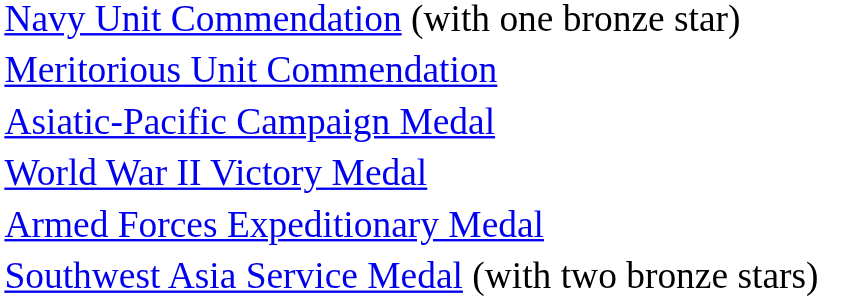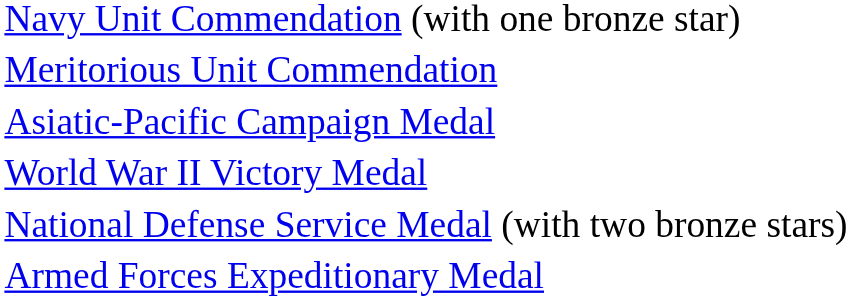 <table>
 <tr>
 <td></td>
 <td><a href='#'>Navy Unit Commendation</a> (with one bronze star)</td>
 </tr>
 <tr>
 <td></td>
 <td><a href='#'>Meritorious Unit Commendation</a></td>
 </tr>
 <tr>
 <td></td>
 <td><a href='#'>Asiatic-Pacific Campaign Medal</a></td>
 </tr>
 <tr>
 <td></td>
 <td><a href='#'>World War II Victory Medal</a></td>
 </tr>
 <tr>
 <td></td>
-<td><a href='#'>Armed Forces Expeditionary Medal</a></td>
+<td><a href='#'>National Defense Service Medal</a> (with two bronze stars)</td>
 </tr>
 <tr>
 <td></td>
-<td><a href='#'>Southwest Asia Service Medal</a> (with two bronze stars)</td>
+<td><a href='#'>Armed Forces Expeditionary Medal</a></td>
 </tr>
 </table>
